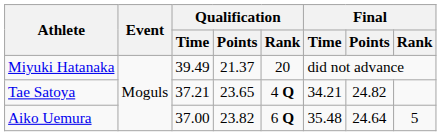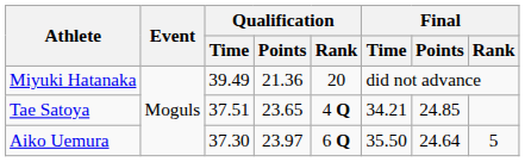 <table class="wikitable" style="font-size:90%">
 <tr>
 <th rowspan="2">Athlete</th>
 <th rowspan="2">Event</th>
 <th colspan="3">Qualification</th>
 <th colspan="3">Final</th>
 </tr>
 <tr>
 <th>Time</th>
 <th>Points</th>
 <th>Rank</th>
 <th>Time</th>
 <th>Points</th>
 <th>Rank</th>
 </tr>
 <tr>
 <td><a href='#'>Miyuki Hatanaka</a></td>
 <td rowspan="3">Moguls</td>
 <td align="center">39.49</td>
-<td align="center">21.37</td>
+<td align="center">21.36</td>
 <td align="center">20</td>
 <td colspan="3">did not advance</td>
 </tr>
 <tr>
 <td><a href='#'>Tae Satoya</a></td>
-<td align="center">37.21</td>
+<td align="center">37.51</td>
 <td align="center">23.65</td>
 <td align="center">4 <strong>Q</strong></td>
 <td align="center">34.21</td>
-<td align="center">24.82</td>
+<td align="center">24.85</td>
 <td align="center"></td>
 </tr>
 <tr>
 <td><a href='#'>Aiko Uemura</a></td>
-<td align="center">37.00</td>
-<td align="center">23.82</td>
+<td align="center">37.30</td>
+<td align="center">23.97</td>
 <td align="center">6 <strong>Q</strong></td>
-<td align="center">35.48</td>
+<td align="center">35.50</td>
 <td align="center">24.64</td>
 <td align="center">5</td>
 </tr>
 </table>
